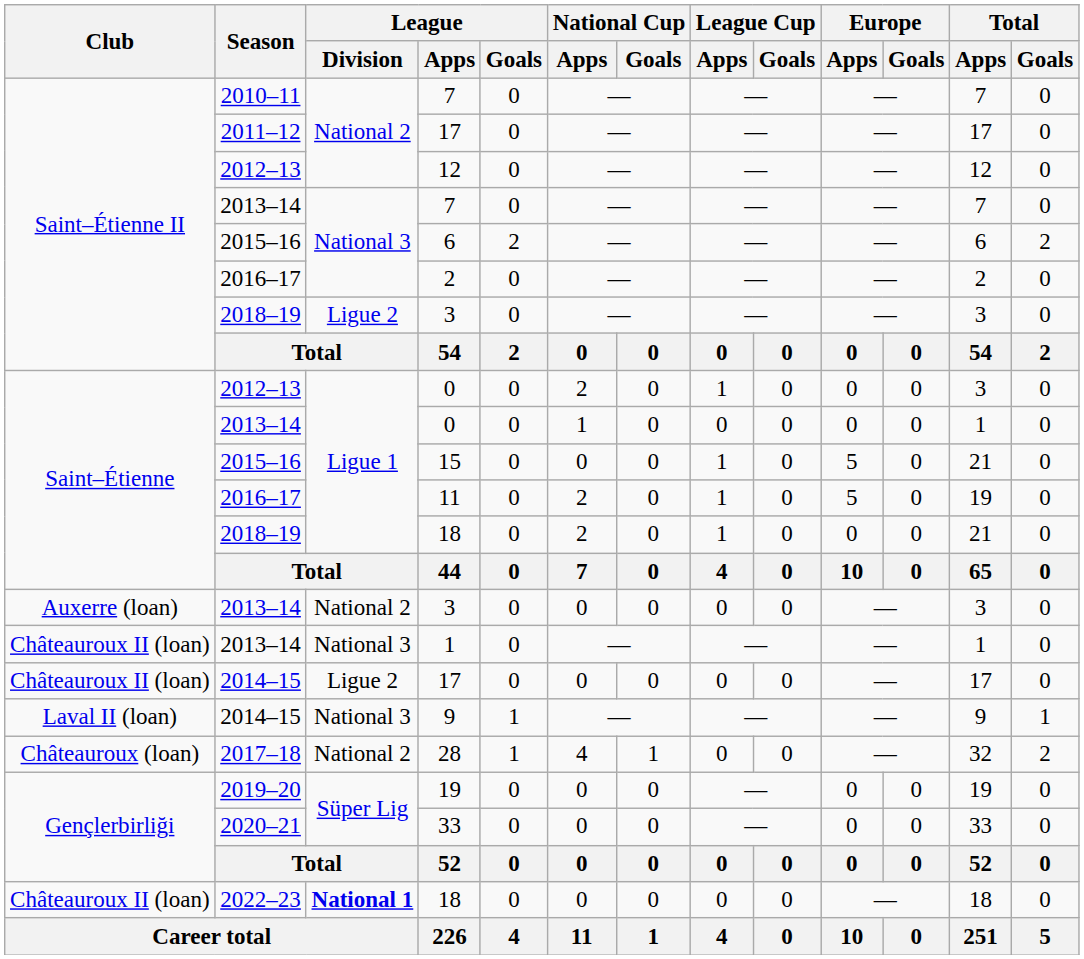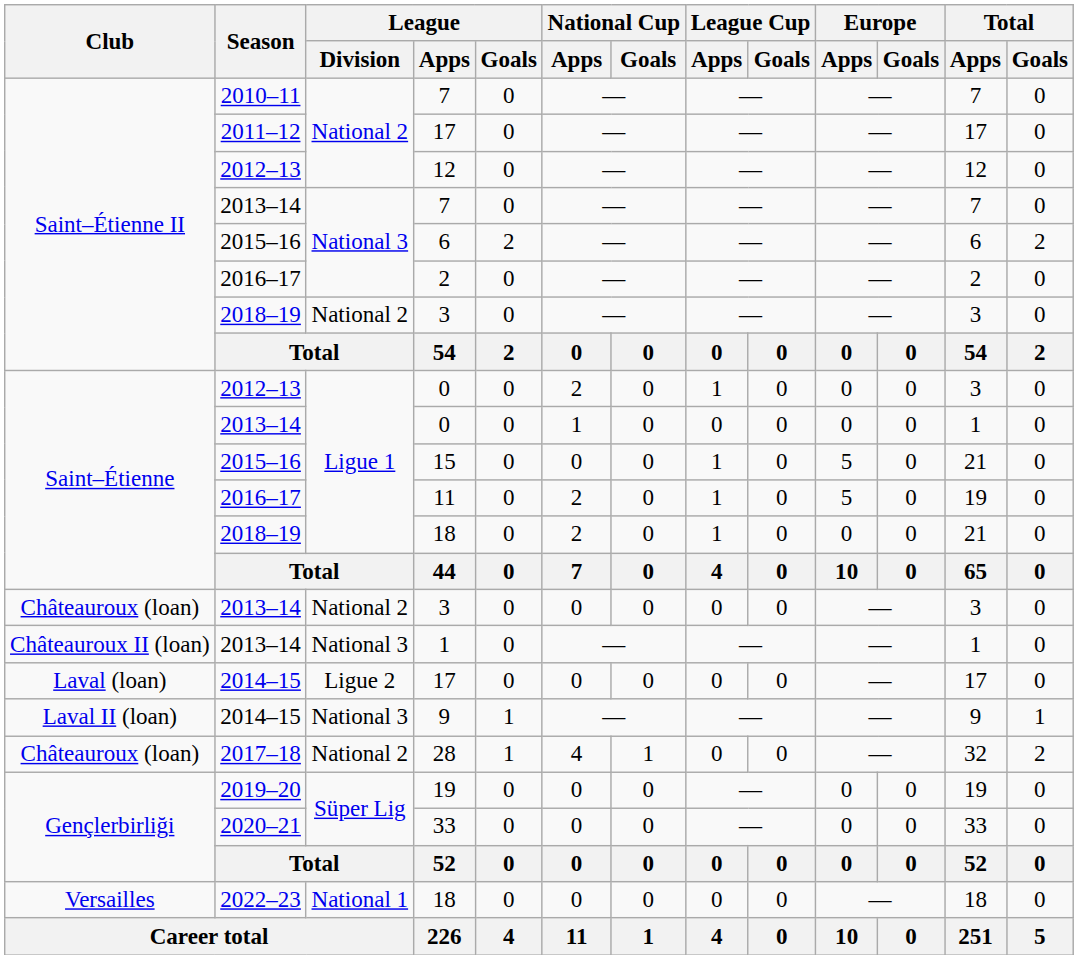 <table class="wikitable" style="text-align:center">
 <tr>
 <th rowspan="2">Club</th>
 <th rowspan="2">Season</th>
 <th colspan="3">League</th>
 <th colspan="2">National Cup</th>
 <th colspan="2">League Cup</th>
 <th colspan="2">Europe</th>
 <th colspan="2">Total</th>
 </tr>
 <tr>
 <th>Division</th>
 <th>Apps</th>
 <th>Goals</th>
 <th>Apps</th>
 <th>Goals</th>
 <th>Apps</th>
 <th>Goals</th>
 <th>Apps</th>
 <th>Goals</th>
 <th>Apps</th>
 <th>Goals</th>
 </tr>
 <tr>
 <td rowspan="8"><a href='#'>Saint–Étienne II</a></td>
 <td><a href='#'>2010–11</a></td>
 <td rowspan="3"><a href='#'>National 2</a></td>
 <td>7</td>
 <td>0</td>
 <td colspan="2">—</td>
 <td colspan="2">—</td>
 <td colspan="2">—</td>
 <td>7</td>
 <td>0</td>
 </tr>
 <tr>
 <td><a href='#'>2011–12</a></td>
 <td>17</td>
 <td>0</td>
 <td colspan="2">—</td>
 <td colspan="2">—</td>
 <td colspan="2">—</td>
 <td>17</td>
 <td>0</td>
 </tr>
 <tr>
 <td><a href='#'>2012–13</a></td>
 <td>12</td>
 <td>0</td>
 <td colspan="2">—</td>
 <td colspan="2">—</td>
 <td colspan="2">—</td>
 <td>12</td>
 <td>0</td>
 </tr>
 <tr>
 <td>2013–14</td>
 <td rowspan="3"><a href='#'>National 3</a></td>
 <td>7</td>
 <td>0</td>
 <td colspan="2">—</td>
 <td colspan="2">—</td>
 <td colspan="2">—</td>
 <td>7</td>
 <td>0</td>
 </tr>
 <tr>
 <td>2015–16</td>
 <td>6</td>
 <td>2</td>
 <td colspan="2">—</td>
 <td colspan="2">—</td>
 <td colspan="2">—</td>
 <td>6</td>
 <td>2</td>
 </tr>
 <tr>
 <td>2016–17</td>
 <td>2</td>
 <td>0</td>
 <td colspan="2">—</td>
 <td colspan="2">—</td>
 <td colspan="2">—</td>
 <td>2</td>
 <td>0</td>
 </tr>
 <tr>
 <td><a href='#'>2018–19</a></td>
-<td><a href='#'>Ligue 2</a></td>
+<td>National 2</td>
 <td>3</td>
 <td>0</td>
 <td colspan="2">—</td>
 <td colspan="2">—</td>
 <td colspan="2">—</td>
 <td>3</td>
 <td>0</td>
 </tr>
 <tr>
 <th colspan="2">Total</th>
 <th>54</th>
 <th>2</th>
 <th>0</th>
 <th>0</th>
 <th>0</th>
 <th>0</th>
 <th>0</th>
 <th>0</th>
 <th>54</th>
 <th>2</th>
 </tr>
 <tr>
 <td rowspan="6"><a href='#'>Saint–Étienne</a></td>
 <td><a href='#'>2012–13</a></td>
 <td rowspan="5"><a href='#'>Ligue 1</a></td>
 <td>0</td>
 <td>0</td>
 <td>2</td>
 <td>0</td>
 <td>1</td>
 <td>0</td>
 <td>0</td>
 <td>0</td>
 <td>3</td>
 <td>0</td>
 </tr>
 <tr>
 <td><a href='#'>2013–14</a></td>
 <td>0</td>
 <td>0</td>
 <td>1</td>
 <td>0</td>
 <td>0</td>
 <td>0</td>
 <td>0</td>
 <td>0</td>
 <td>1</td>
 <td>0</td>
 </tr>
 <tr>
 <td><a href='#'>2015–16</a></td>
 <td>15</td>
 <td>0</td>
 <td>0</td>
 <td>0</td>
 <td>1</td>
 <td>0</td>
 <td>5</td>
 <td>0</td>
 <td>21</td>
 <td>0</td>
 </tr>
 <tr>
 <td><a href='#'>2016–17</a></td>
 <td>11</td>
 <td>0</td>
 <td>2</td>
 <td>0</td>
 <td>1</td>
 <td>0</td>
 <td>5</td>
 <td>0</td>
 <td>19</td>
 <td>0</td>
 </tr>
 <tr>
 <td><a href='#'>2018–19</a></td>
 <td>18</td>
 <td>0</td>
 <td>2</td>
 <td>0</td>
 <td>1</td>
 <td>0</td>
 <td>0</td>
 <td>0</td>
 <td>21</td>
 <td>0</td>
 </tr>
 <tr>
 <th colspan="2">Total</th>
 <th>44</th>
 <th>0</th>
 <th>7</th>
 <th>0</th>
 <th>4</th>
 <th>0</th>
 <th>10</th>
 <th>0</th>
 <th>65</th>
 <th>0</th>
 </tr>
 <tr>
-<td><a href='#'>Auxerre</a> (loan)</td>
+<td><a href='#'>Châteauroux</a> (loan)</td>
 <td><a href='#'>2013–14</a></td>
 <td>National 2</td>
 <td>3</td>
 <td>0</td>
 <td>0</td>
 <td>0</td>
 <td>0</td>
 <td>0</td>
 <td colspan="2">—</td>
 <td>3</td>
 <td>0</td>
 </tr>
 <tr>
 <td><a href='#'>Châteauroux II</a> (loan)</td>
 <td>2013–14</td>
 <td>National 3</td>
 <td>1</td>
 <td>0</td>
 <td colspan="2">—</td>
 <td colspan="2">—</td>
 <td colspan="2">—</td>
 <td>1</td>
 <td>0</td>
 </tr>
 <tr>
-<td><a href='#'>Châteauroux II</a> (loan)</td>
+<td><a href='#'>Laval</a> (loan)</td>
 <td><a href='#'>2014–15</a></td>
 <td>Ligue 2</td>
 <td>17</td>
 <td>0</td>
 <td>0</td>
 <td>0</td>
 <td>0</td>
 <td>0</td>
 <td colspan="2">—</td>
 <td>17</td>
 <td>0</td>
 </tr>
 <tr>
 <td><a href='#'>Laval II</a> (loan)</td>
 <td>2014–15</td>
 <td>National 3</td>
 <td>9</td>
 <td>1</td>
 <td colspan="2">—</td>
 <td colspan="2">—</td>
 <td colspan="2">—</td>
 <td>9</td>
 <td>1</td>
 </tr>
 <tr>
 <td><a href='#'>Châteauroux</a> (loan)</td>
 <td><a href='#'>2017–18</a></td>
 <td>National 2</td>
 <td>28</td>
 <td>1</td>
 <td>4</td>
 <td>1</td>
 <td>0</td>
 <td>0</td>
 <td colspan="2">—</td>
 <td>32</td>
 <td>2</td>
 </tr>
 <tr>
 <td rowspan="3"><a href='#'>Gençlerbirliği</a></td>
 <td><a href='#'>2019–20</a></td>
 <td rowspan="2"><a href='#'>Süper Lig</a></td>
 <td>19</td>
 <td>0</td>
 <td>0</td>
 <td>0</td>
 <td colspan="2">—</td>
 <td>0</td>
 <td>0</td>
 <td>19</td>
 <td>0</td>
 </tr>
 <tr>
 <td><a href='#'>2020–21</a></td>
 <td>33</td>
 <td>0</td>
 <td>0</td>
 <td>0</td>
 <td colspan="2">—</td>
 <td>0</td>
 <td>0</td>
 <td>33</td>
 <td>0</td>
 </tr>
 <tr>
 <th colspan="2">Total</th>
 <th>52</th>
 <th>0</th>
 <th>0</th>
 <th>0</th>
 <th>0</th>
 <th>0</th>
 <th>0</th>
 <th>0</th>
 <th>52</th>
 <th>0</th>
 </tr>
 <tr>
-<td><a href='#'>Châteauroux II</a> (loan)</td>
+<td><a href='#'>Versailles</a></td>
 <td><a href='#'>2022–23</a></td>
-<td><strong><a href='#'>National 1</a></strong></td>
+<td><a href='#'>National 1</a></td>
 <td>18</td>
 <td>0</td>
 <td>0</td>
 <td>0</td>
 <td>0</td>
 <td>0</td>
 <td colspan="2">—</td>
 <td>18</td>
 <td>0</td>
 </tr>
 <tr>
 <th colspan="3">Career total</th>
 <th>226</th>
 <th>4</th>
 <th>11</th>
 <th>1</th>
 <th>4</th>
 <th>0</th>
 <th>10</th>
 <th>0</th>
 <th>251</th>
 <th>5</th>
 </tr>
 </table>
